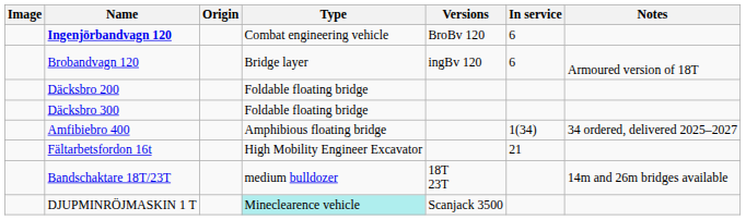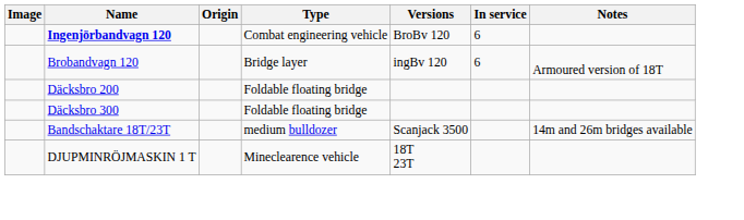 <table class="wikitable">
 <tr>
 <th>Image</th>
 <th>Name</th>
 <th>Origin</th>
 <th>Type</th>
 <th>Versions</th>
 <th>In service</th>
 <th>Notes</th>
 </tr>
 <tr>
 <td></td>
 <td><strong><a href='#'>Ingenjörbandvagn 120</a></strong></td>
 <td><br></td>
 <td>Combat engineering vehicle</td>
 <td>BroBv 120</td>
 <td>6</td>
 <td></td>
 </tr>
 <tr>
 <td></td>
 <td><a href='#'>Brobandvagn 120</a></td>
 <td><br></td>
 <td>Bridge layer</td>
 <td>ingBv 120</td>
 <td>6</td>
 <td><br>Armoured version of 18T</td>
 </tr>
 <tr>
 <td></td>
 <td><a href='#'>Däcksbro 200</a></td>
 <td></td>
 <td>Foldable floating bridge</td>
 <td></td>
 <td></td>
 <td></td>
 </tr>
 <tr>
 <td></td>
 <td><a href='#'>Däcksbro 300</a></td>
 <td></td>
 <td>Foldable floating bridge</td>
 <td></td>
 <td></td>
 <td></td>
 </tr>
 <tr>
 <td></td>
-<td><a href='#'>Amfibiebro 400</a></td>
-<td></td>
-<td>Amphibious floating bridge</td>
-<td></td>
-<td>1(34)</td>
-<td>34 ordered, delivered 2025–2027</td>
-</tr>
-<tr>
-<td></td>
-<td><a href='#'>Fältarbetsfordon 16t</a></td>
-<td></td>
-<td>High Mobility Engineer Excavator</td>
-<td></td>
-<td>21</td>
-<td></td>
-</tr>
-<tr>
-<td></td>
 <td><a href='#'>Bandschaktare 18T/23T</a></td>
 <td></td>
 <td>medium <a href='#'>bulldozer</a></td>
-<td>18T<br>23T</td>
+<td>Scanjack 3500</td>
 <td></td>
 <td>14m and 26m bridges available</td>
 </tr>
 <tr>
 <td></td>
 <td>DJUPMINRÖJMASKIN 1 T</td>
 <td></td>
-<td style="background: paleturquoise;">Mineclearence vehicle</td>
-<td>Scanjack 3500</td>
+<td>Mineclearence vehicle</td>
+<td>18T<br>23T</td>
 <td></td>
 <td></td>
 </tr>
 </table>
